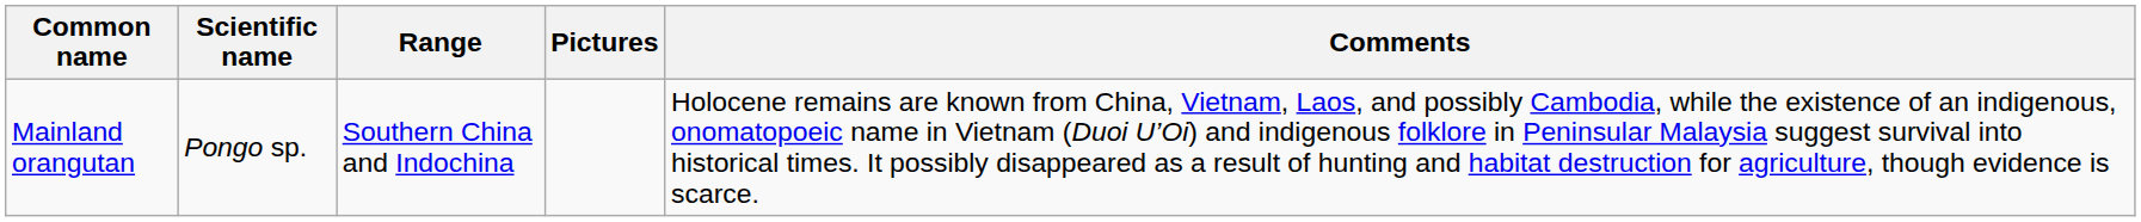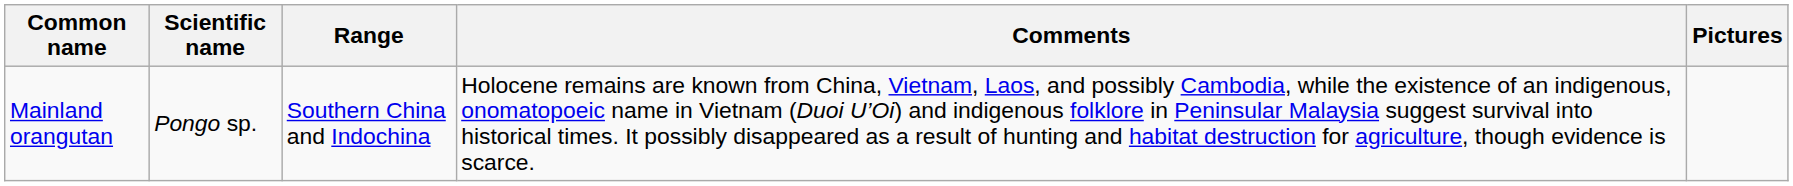 <table class="wikitable sortable">
 <tr>
 <th>Common name</th>
 <th>Scientific name</th>
 <th>Range</th>
+<th class="unsortable">Comments</th>
 <th class="unsortable">Pictures</th>
-<th class="unsortable">Comments</th>
 </tr>
 <tr>
 <td><a href='#'>Mainland orangutan</a></td>
 <td><em>Pongo</em> sp.</td>
 <td><a href='#'>Southern China</a> and <a href='#'>Indochina</a></td>
+<td>Holocene remains are known from China, <a href='#'>Vietnam</a>, <a href='#'>Laos</a>, and possibly <a href='#'>Cambodia</a>, while the existence of an indigenous, <a href='#'>onomatopoeic</a> name in Vietnam (<em>Duoi U’Oi</em>) and indigenous <a href='#'>folklore</a> in <a href='#'>Peninsular Malaysia</a> suggest survival into historical times. It possibly disappeared as a result of hunting and <a href='#'>habitat destruction</a> for <a href='#'>agriculture</a>, though evidence is scarce.</td>
 <td></td>
-<td>Holocene remains are known from China, <a href='#'>Vietnam</a>, <a href='#'>Laos</a>, and possibly <a href='#'>Cambodia</a>, while the existence of an indigenous, <a href='#'>onomatopoeic</a> name in Vietnam (<em>Duoi U’Oi</em>) and indigenous <a href='#'>folklore</a> in <a href='#'>Peninsular Malaysia</a> suggest survival into historical times. It possibly disappeared as a result of hunting and <a href='#'>habitat destruction</a> for <a href='#'>agriculture</a>, though evidence is scarce.</td>
 </tr>
 </table>
